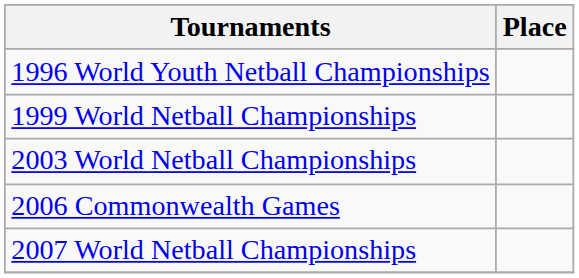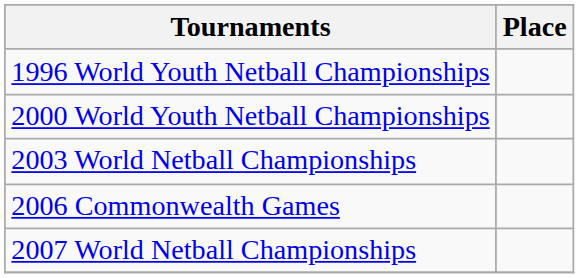 <table class="wikitable collapsible">
 <tr>
 <th>Tournaments</th>
 <th>Place</th>
 </tr>
 <tr>
 <td><a href='#'>1996 World Youth Netball Championships</a></td>
 <td></td>
 </tr>
 <tr>
-<td><a href='#'>1999 World Netball Championships</a></td>
+<td><a href='#'>2000 World Youth Netball Championships</a></td>
 <td></td>
 </tr>
 <tr>
 <td><a href='#'>2003 World Netball Championships</a></td>
 <td></td>
 </tr>
 <tr>
 <td><a href='#'>2006 Commonwealth Games</a></td>
 <td></td>
 </tr>
 <tr>
 <td><a href='#'>2007 World Netball Championships</a></td>
 <td></td>
 </tr>
 <tr>
 </tr>
 </table>
